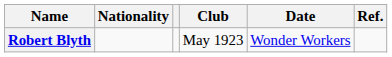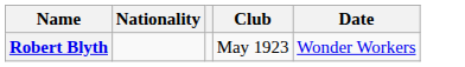 <table class="wikitable plainrowheaders">
 <tr>
 <th scope="col">Name</th>
 <th scope="col">Nationality</th>
 <th scope="col"></th>
 <th scope="col">Club</th>
 <th scope="col">Date</th>
-<th scope="col">Ref.</th>
 </tr>
 <tr>
 <th scope="row"><a href='#'>Robert Blyth</a></th>
 <td></td>
 <td align="center"></td>
 <td>May 1923</td>
 <td> <a href='#'>Wonder Workers</a></td>
-<td align="center"></td>
 </tr>
 </table>
